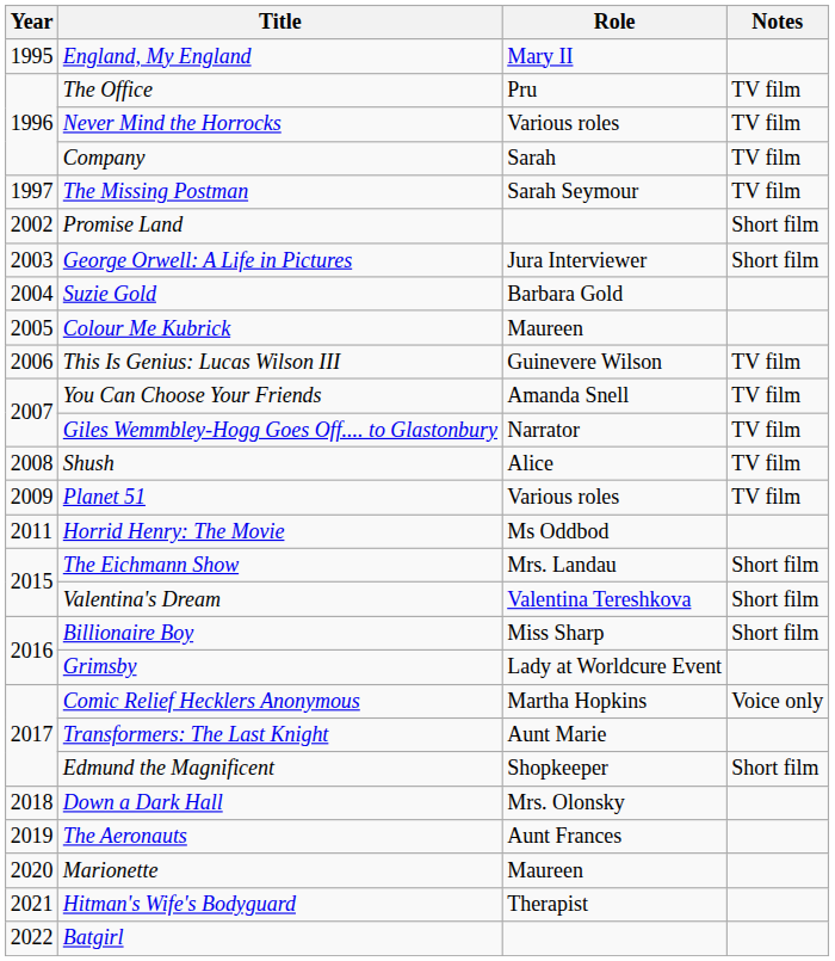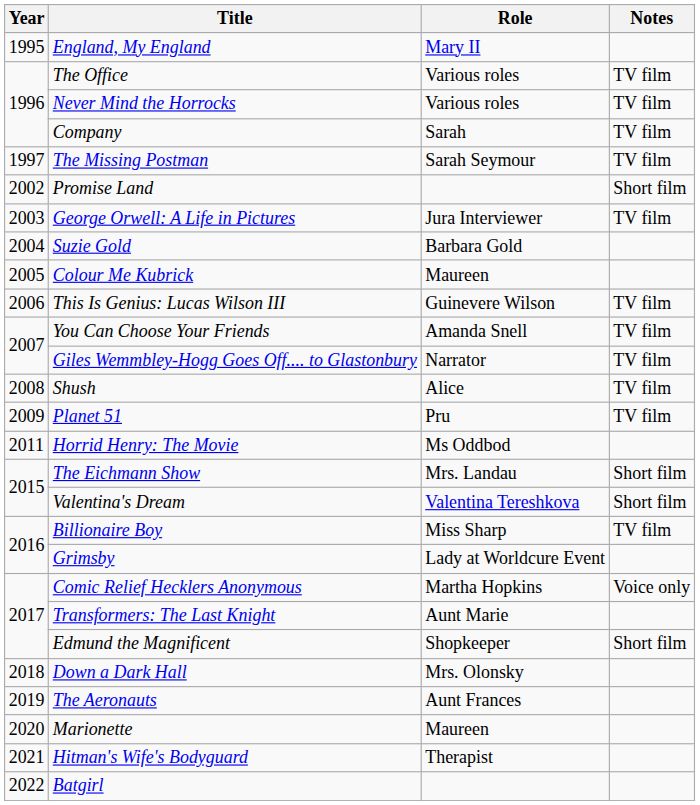 <table class="wikitable sortable">
 <tr>
 <th>Year</th>
 <th>Title</th>
 <th>Role</th>
 <th class="unsortable">Notes</th>
 </tr>
 <tr>
 <td>1995</td>
 <td><em><a href='#'>England, My England</a></em></td>
 <td><a href='#'>Mary II</a></td>
 <td></td>
 </tr>
 <tr>
 <td rowspan="3">1996</td>
 <td><em>The Office</em></td>
-<td>Pru</td>
+<td>Various roles</td>
 <td>TV film</td>
 </tr>
 <tr>
 <td><em><a href='#'>Never Mind the Horrocks</a></em></td>
 <td>Various roles</td>
 <td>TV film</td>
 </tr>
 <tr>
 <td><em>Company</em></td>
 <td>Sarah</td>
 <td>TV film</td>
 </tr>
 <tr>
 <td>1997</td>
 <td><em><a href='#'>The Missing Postman</a></em></td>
 <td>Sarah Seymour</td>
 <td>TV film</td>
 </tr>
 <tr>
 <td>2002</td>
 <td><em>Promise Land</em></td>
 <td></td>
 <td>Short film</td>
 </tr>
 <tr>
 <td>2003</td>
 <td><em><a href='#'>George Orwell: A Life in Pictures</a></em></td>
 <td>Jura Interviewer</td>
-<td>Short film</td>
+<td>TV film</td>
 </tr>
 <tr>
 <td>2004</td>
 <td><em><a href='#'>Suzie Gold</a></em></td>
 <td>Barbara Gold</td>
 <td></td>
 </tr>
 <tr>
 <td>2005</td>
 <td><em><a href='#'>Colour Me Kubrick</a></em></td>
 <td>Maureen</td>
 <td></td>
 </tr>
 <tr>
 <td>2006</td>
 <td><em>This Is Genius: Lucas Wilson III</em></td>
 <td>Guinevere Wilson</td>
 <td>TV film</td>
 </tr>
 <tr>
 <td rowspan="2">2007</td>
 <td><em>You Can Choose Your Friends</em></td>
 <td>Amanda Snell</td>
 <td>TV film</td>
 </tr>
 <tr>
 <td><em><a href='#'>Giles Wemmbley-Hogg Goes Off.... to Glastonbury</a></em></td>
 <td>Narrator</td>
 <td>TV film</td>
 </tr>
 <tr>
 <td>2008</td>
 <td><em>Shush</em></td>
 <td>Alice</td>
 <td>TV film</td>
 </tr>
 <tr>
 <td>2009</td>
 <td><em><a href='#'>Planet 51</a></em></td>
-<td>Various roles</td>
+<td>Pru</td>
 <td>TV film</td>
 </tr>
 <tr>
 <td>2011</td>
 <td><em><a href='#'>Horrid Henry: The Movie</a></em></td>
 <td>Ms Oddbod</td>
 <td></td>
 </tr>
 <tr>
 <td rowspan="2">2015</td>
 <td><em><a href='#'>The Eichmann Show</a></em></td>
 <td>Mrs. Landau</td>
 <td>Short film</td>
 </tr>
 <tr>
 <td><em>Valentina's Dream</em></td>
 <td><a href='#'>Valentina Tereshkova</a></td>
 <td>Short film</td>
 </tr>
 <tr>
 <td rowspan="2">2016</td>
 <td><em><a href='#'>Billionaire Boy</a></em></td>
 <td>Miss Sharp</td>
-<td>Short film</td>
+<td>TV film</td>
 </tr>
 <tr>
 <td><em><a href='#'>Grimsby</a></em></td>
 <td>Lady at Worldcure Event</td>
 </tr>
 <tr>
 <td rowspan="3">2017</td>
 <td><em><a href='#'>Comic Relief Hecklers Anonymous</a></em></td>
 <td>Martha Hopkins</td>
 <td>Voice only</td>
 </tr>
 <tr>
 <td><em><a href='#'>Transformers: The Last Knight</a></em></td>
 <td>Aunt Marie</td>
 <td></td>
 </tr>
 <tr>
 <td><em>Edmund the Magnificent</em></td>
 <td>Shopkeeper</td>
 <td>Short film</td>
 </tr>
 <tr>
 <td>2018</td>
 <td><em><a href='#'>Down a Dark Hall</a></em></td>
 <td>Mrs. Olonsky</td>
 <td></td>
 </tr>
 <tr>
 <td>2019</td>
 <td><em><a href='#'>The Aeronauts</a></em></td>
 <td>Aunt Frances</td>
 <td></td>
 </tr>
 <tr>
 <td>2020</td>
 <td><em>Marionette</em></td>
 <td>Maureen</td>
 <td></td>
 </tr>
 <tr>
 <td>2021</td>
 <td><em><a href='#'>Hitman's Wife's Bodyguard</a></em></td>
 <td>Therapist</td>
 <td></td>
 </tr>
 <tr>
 <td>2022</td>
 <td><em><a href='#'>Batgirl</a></em></td>
 <td></td>
 <td></td>
 </tr>
 <tr>
 </tr>
 </table>
